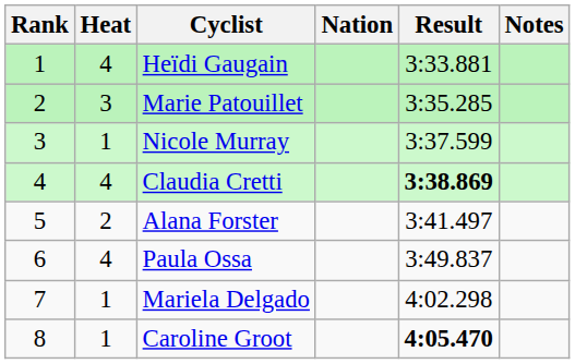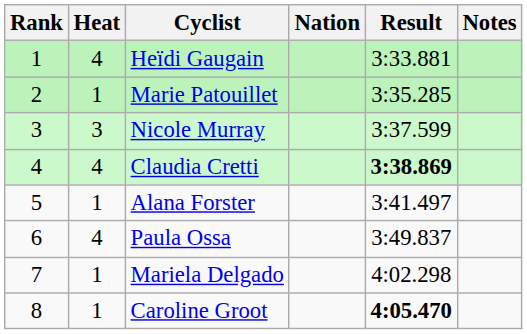 <table class="wikitable sortable" style="text-align:center">
 <tr>
 <th>Rank</th>
 <th>Heat</th>
 <th>Cyclist</th>
 <th>Nation</th>
 <th>Result</th>
 <th>Notes</th>
 </tr>
 <tr bgcolor=bbf3bb>
 <td>1</td>
 <td>4</td>
 <td align=left><a href='#'>Heïdi Gaugain</a></td>
 <td align=left></td>
 <td>3:33.881</td>
 <td></td>
 </tr>
 <tr bgcolor=bbf3bb>
 <td>2</td>
-<td>3</td>
+<td>1</td>
 <td align=left><a href='#'>Marie Patouillet</a></td>
 <td align=left></td>
 <td>3:35.285</td>
 <td></td>
 </tr>
 <tr bgcolor=ccf9cc>
 <td>3</td>
-<td>1</td>
+<td>3</td>
 <td align=left><a href='#'>Nicole Murray</a></td>
 <td align=left></td>
 <td>3:37.599</td>
 <td></td>
 </tr>
 <tr bgcolor=ccf9cc>
 <td>4</td>
 <td>4</td>
 <td align=left><a href='#'>Claudia Cretti</a></td>
 <td align=left></td>
 <td><strong>3:38.869</strong></td>
 <td></td>
 </tr>
 <tr>
 <td>5</td>
-<td>2</td>
+<td>1</td>
 <td align=left><a href='#'>Alana Forster</a></td>
 <td align=left></td>
 <td>3:41.497</td>
 <td></td>
 </tr>
 <tr>
 <td>6</td>
 <td>4</td>
 <td align=left><a href='#'>Paula Ossa</a></td>
 <td align=left></td>
 <td>3:49.837</td>
 <td></td>
 </tr>
 <tr>
 <td>7</td>
 <td>1</td>
 <td align=left><a href='#'>Mariela Delgado</a></td>
 <td align=left></td>
 <td>4:02.298</td>
 <td></td>
 </tr>
 <tr>
 <td>8</td>
 <td>1</td>
 <td align=left><a href='#'>Caroline Groot</a></td>
 <td align=left></td>
 <td><strong>4:05.470</strong></td>
 <td></td>
 </tr>
 </table>
